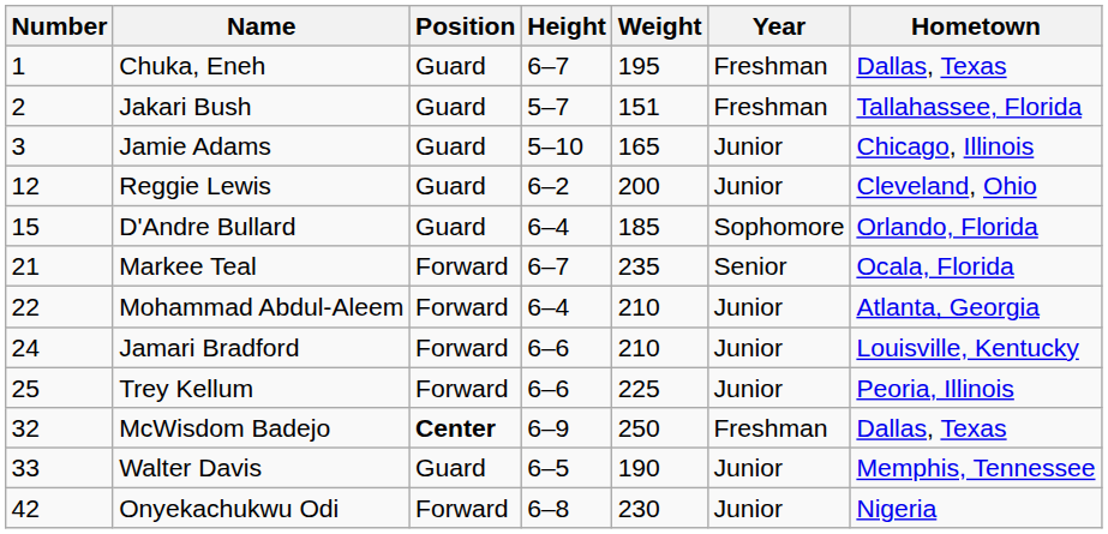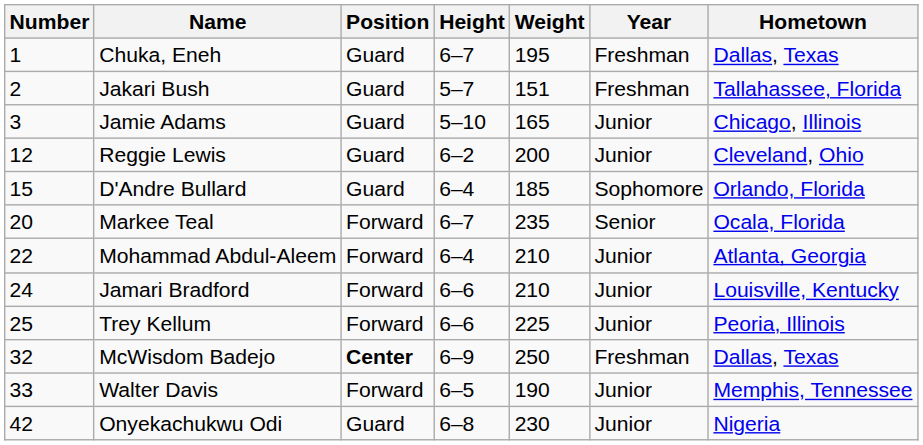 <table class="wikitable" style="font-size: 95%;">
 <tr>
 <th>Number</th>
 <th>Name</th>
 <th>Position</th>
 <th>Height</th>
 <th>Weight</th>
 <th>Year</th>
 <th>Hometown</th>
 </tr>
 <tr>
 <td>1</td>
 <td>Chuka, Eneh</td>
 <td>Guard</td>
 <td>6–7</td>
 <td>195</td>
 <td>Freshman</td>
 <td><a href='#'>Dallas</a>, <a href='#'>Texas</a></td>
 </tr>
 <tr>
 <td>2</td>
 <td>Jakari Bush</td>
 <td>Guard</td>
 <td>5–7</td>
 <td>151</td>
 <td>Freshman</td>
 <td><a href='#'>Tallahassee, Florida</a></td>
 </tr>
 <tr>
 <td>3</td>
 <td>Jamie Adams</td>
 <td>Guard</td>
 <td>5–10</td>
 <td>165</td>
 <td>Junior</td>
 <td><a href='#'>Chicago</a>, <a href='#'>Illinois</a></td>
 </tr>
 <tr>
 <td>12</td>
 <td>Reggie Lewis</td>
 <td>Guard</td>
 <td>6–2</td>
 <td>200</td>
 <td>Junior</td>
 <td><a href='#'>Cleveland</a>, <a href='#'>Ohio</a></td>
 </tr>
 <tr>
 <td>15</td>
 <td>D'Andre Bullard</td>
 <td>Guard</td>
 <td>6–4</td>
 <td>185</td>
 <td>Sophomore</td>
 <td><a href='#'>Orlando, Florida</a></td>
 </tr>
 <tr>
-<td>21</td>
+<td>20</td>
 <td>Markee Teal</td>
 <td>Forward</td>
 <td>6–7</td>
 <td>235</td>
 <td>Senior</td>
 <td><a href='#'>Ocala, Florida</a></td>
 </tr>
 <tr>
 <td>22</td>
 <td>Mohammad Abdul-Aleem</td>
 <td>Forward</td>
 <td>6–4</td>
 <td>210</td>
 <td>Junior</td>
 <td><a href='#'>Atlanta, Georgia</a></td>
 </tr>
 <tr>
 <td>24</td>
 <td>Jamari Bradford</td>
 <td>Forward</td>
 <td>6–6</td>
 <td>210</td>
 <td>Junior</td>
 <td><a href='#'>Louisville, Kentucky</a></td>
 </tr>
 <tr>
 <td>25</td>
 <td>Trey Kellum</td>
 <td>Forward</td>
 <td>6–6</td>
 <td>225</td>
 <td>Junior</td>
 <td><a href='#'>Peoria, Illinois</a></td>
 </tr>
 <tr>
 <td>32</td>
 <td>McWisdom Badejo</td>
 <td><strong>Center</strong></td>
 <td>6–9</td>
 <td>250</td>
 <td>Freshman</td>
 <td><a href='#'>Dallas</a>, <a href='#'>Texas</a></td>
 </tr>
 <tr>
 <td>33</td>
 <td>Walter Davis</td>
-<td>Guard</td>
+<td>Forward</td>
 <td>6–5</td>
 <td>190</td>
 <td>Junior</td>
 <td><a href='#'>Memphis, Tennessee</a></td>
 </tr>
 <tr>
 <td>42</td>
 <td>Onyekachukwu Odi</td>
-<td>Forward</td>
+<td>Guard</td>
 <td>6–8</td>
 <td>230</td>
 <td>Junior</td>
 <td><a href='#'>Nigeria</a></td>
 </tr>
 </table>
